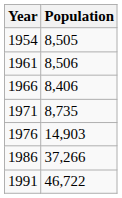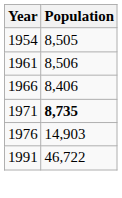 <table class=wikitable>
 <tr>
 <th>Year</th>
 <th>Population</th>
 </tr>
 <tr>
 <td>1954</td>
 <td>8,505</td>
 </tr>
 <tr>
 <td>1961</td>
 <td>8,506</td>
 </tr>
 <tr>
 <td>1966</td>
 <td>8,406</td>
 </tr>
 <tr>
 <td>1971</td>
-<td>8,735</td>
+<td><strong>8,735</strong></td>
 </tr>
 <tr>
 <td>1976</td>
 <td>14,903</td>
 </tr>
 <tr>
-<td>1986</td>
-<td>37,266</td>
-</tr>
-<tr>
 <td>1991</td>
 <td>46,722</td>
 </tr>
 </table>
